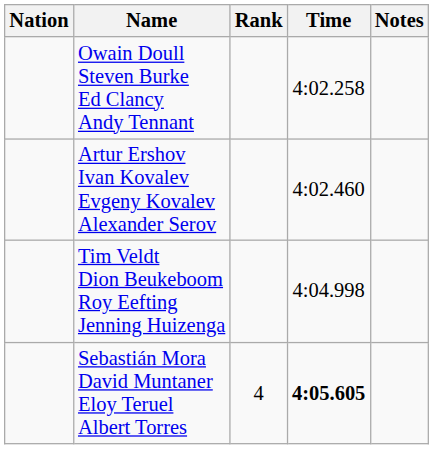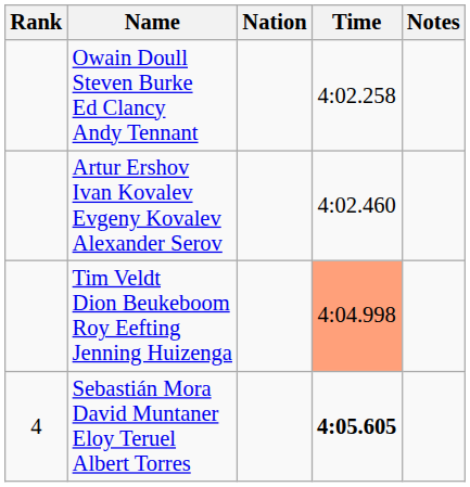 <table class="wikitable sortable" style="text-align:center">
 <tr>
+<th>Rank</th>
+<th>Name</th>
 <th>Nation</th>
-<th>Name</th>
-<th>Rank</th>
 <th>Time</th>
 <th>Notes</th>
 </tr>
 <tr>
+<td></td>
+<td align=left><a href='#'>Owain Doull</a><br><a href='#'>Steven Burke</a><br><a href='#'>Ed Clancy</a><br><a href='#'>Andy Tennant</a></td>
 <td align=left></td>
-<td align=left><a href='#'>Owain Doull</a><br><a href='#'>Steven Burke</a><br><a href='#'>Ed Clancy</a><br><a href='#'>Andy Tennant</a></td>
-<td></td>
 <td>4:02.258</td>
 <td></td>
 </tr>
 <tr>
+<td></td>
+<td align=left><a href='#'>Artur Ershov</a><br><a href='#'>Ivan Kovalev</a><br><a href='#'>Evgeny Kovalev</a><br><a href='#'>Alexander Serov</a></td>
 <td align=left></td>
-<td align=left><a href='#'>Artur Ershov</a><br><a href='#'>Ivan Kovalev</a><br><a href='#'>Evgeny Kovalev</a><br><a href='#'>Alexander Serov</a></td>
-<td></td>
 <td>4:02.460</td>
 <td></td>
 </tr>
 <tr>
+<td></td>
+<td align=left><a href='#'>Tim Veldt</a><br><a href='#'>Dion Beukeboom</a><br><a href='#'>Roy Eefting</a><br><a href='#'>Jenning Huizenga</a></td>
 <td align=left></td>
-<td align=left><a href='#'>Tim Veldt</a><br><a href='#'>Dion Beukeboom</a><br><a href='#'>Roy Eefting</a><br><a href='#'>Jenning Huizenga</a></td>
-<td></td>
-<td>4:04.998</td>
+<td style="background: lightsalmon;">4:04.998</td>
 <td></td>
 </tr>
 <tr>
+<td>4</td>
+<td align=left><a href='#'>Sebastián Mora</a><br><a href='#'>David Muntaner</a><br><a href='#'>Eloy Teruel</a><br><a href='#'>Albert Torres</a></td>
 <td align=left></td>
-<td align=left><a href='#'>Sebastián Mora</a><br><a href='#'>David Muntaner</a><br><a href='#'>Eloy Teruel</a><br><a href='#'>Albert Torres</a></td>
-<td>4</td>
 <td><strong>4:05.605</strong></td>
 <td></td>
 </tr>
 </table>
